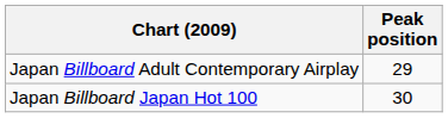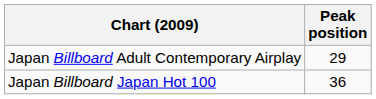 <table class="wikitable sortable">
 <tr>
 <th>Chart (2009)</th>
 <th>Peak<br>position</th>
 </tr>
 <tr>
 <td>Japan <em><a href='#'>Billboard</a></em> Adult Contemporary Airplay</td>
 <td align="center">29</td>
 </tr>
 <tr>
 <td>Japan <em>Billboard</em> <a href='#'>Japan Hot 100</a></td>
-<td align="center">30</td>
+<td align="center">36</td>
 </tr>
 </table>
